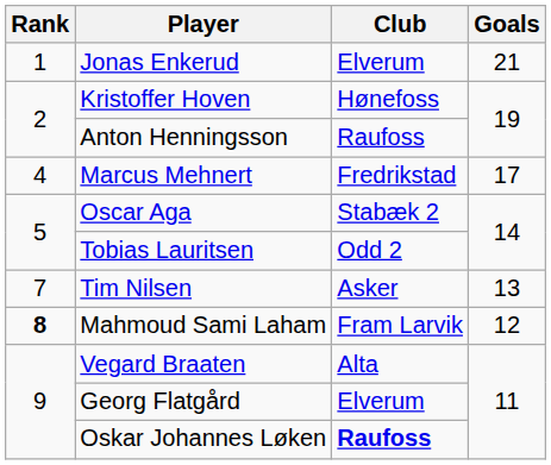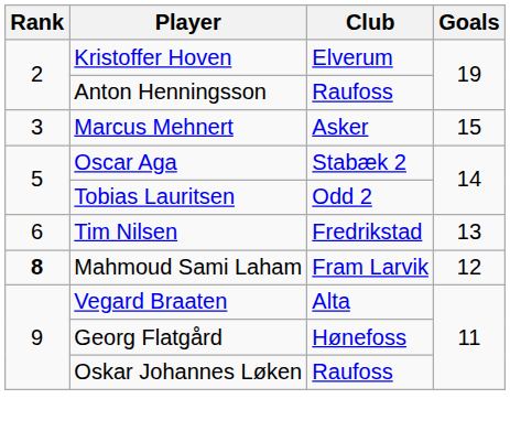 <table class="wikitable" style="text-align:center">
 <tr>
 <th>Rank</th>
 <th>Player</th>
 <th>Club</th>
 <th>Goals</th>
 </tr>
 <tr>
-<td rowspan="1">1</td>
-<td align="left"> <a href='#'>Jonas Enkerud</a></td>
-<td align="left"><a href='#'>Elverum</a></td>
-<td rowspan="1">21</td>
-</tr>
-<tr>
 <td rowspan="2">2</td>
 <td align="left"> <a href='#'>Kristoffer Hoven</a></td>
-<td align="left"><a href='#'>Hønefoss</a></td>
+<td align="left"><a href='#'>Elverum</a></td>
 <td rowspan="2">19</td>
 </tr>
 <tr>
 <td align="left"> Anton Henningsson</td>
 <td align="left"><a href='#'>Raufoss</a></td>
 </tr>
 <tr>
-<td rowspan="1">4</td>
+<td rowspan="1">3</td>
 <td align="left"> <a href='#'>Marcus Mehnert</a></td>
-<td align="left"><a href='#'>Fredrikstad</a></td>
-<td rowspan="1">17</td>
+<td align="left"><a href='#'>Asker</a></td>
+<td rowspan="1">15</td>
 </tr>
 <tr>
 <td rowspan="2">5</td>
 <td align="left"> <a href='#'>Oscar Aga</a></td>
 <td align="left"><a href='#'>Stabæk 2</a></td>
 <td rowspan="2">14</td>
 </tr>
 <tr>
 <td align="left"> <a href='#'>Tobias Lauritsen</a></td>
 <td align="left"><a href='#'>Odd 2</a></td>
 </tr>
 <tr>
-<td rowspan="1">7</td>
+<td rowspan="1">6</td>
 <td align="left"> <a href='#'>Tim Nilsen</a></td>
-<td align="left"><a href='#'>Asker</a></td>
+<td align="left"><a href='#'>Fredrikstad</a></td>
 <td rowspan="1">13</td>
 </tr>
 <tr>
 <td rowspan="1"><strong>8</strong></td>
 <td align="left"> Mahmoud Sami Laham</td>
 <td align="left"><a href='#'>Fram Larvik</a></td>
 <td rowspan="1">12</td>
 </tr>
 <tr>
 <td rowspan="3">9</td>
 <td align="left"> <a href='#'>Vegard Braaten</a></td>
 <td align="left"><a href='#'>Alta</a></td>
 <td rowspan="3">11</td>
 </tr>
 <tr>
 <td align="left"> Georg Flatgård</td>
-<td align="left"><a href='#'>Elverum</a></td>
+<td align="left"><a href='#'>Hønefoss</a></td>
 </tr>
 <tr>
 <td align="left"> Oskar Johannes Løken</td>
-<td align="left"><strong><a href='#'>Raufoss</a></strong></td>
+<td align="left"><a href='#'>Raufoss</a></td>
 </tr>
 </table>
